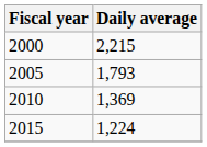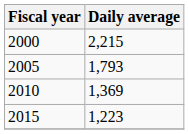 <table class="wikitable">
 <tr>
 <th>Fiscal year</th>
 <th>Daily average</th>
 </tr>
 <tr>
 <td>2000</td>
 <td>2,215</td>
 </tr>
 <tr>
 <td>2005</td>
 <td>1,793</td>
 </tr>
 <tr>
 <td>2010</td>
 <td>1,369</td>
 </tr>
 <tr>
 <td>2015</td>
-<td>1,224</td>
+<td>1,223</td>
 </tr>
 <tr>
 </tr>
 </table>
